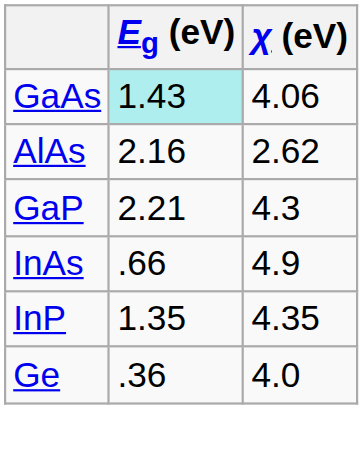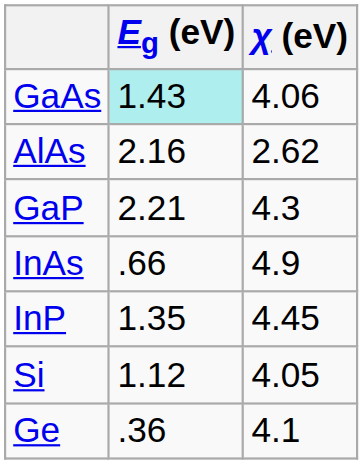 <table align="left" class="wikitable floatright">
 <tr>
 <th></th>
 <th><a href='#'><em>E</em><sub>g</sub></a> (eV)</th>
 <th><a href='#'><em>χ</em></a> (eV)</th>
 </tr>
 <tr>
 <td><a href='#'>GaAs</a></td>
 <td style="background: paleturquoise;">1.43</td>
 <td>4.06</td>
 </tr>
 <tr>
 <td><a href='#'>AlAs</a></td>
 <td>2.16</td>
 <td>2.62</td>
 </tr>
 <tr>
 <td><a href='#'>GaP</a></td>
 <td>2.21</td>
 <td>4.3</td>
 </tr>
 <tr>
 <td><a href='#'>InAs</a></td>
 <td>.66</td>
 <td>4.9</td>
 </tr>
 <tr>
 <td><a href='#'>InP</a></td>
 <td>1.35</td>
-<td>4.35</td>
+<td>4.45</td>
+</tr>
+<tr>
+<td><a href='#'>Si</a></td>
+<td>1.12</td>
+<td>4.05</td>
 </tr>
 <tr>
 <td><a href='#'>Ge</a></td>
 <td>.36</td>
-<td>4.0</td>
+<td>4.1</td>
 </tr>
 </table>
